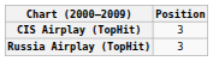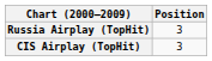 <table class="wikitable plainrowheaders" style="text-align:center">
 <tr>
 <th scope="col">Chart (2000–2009)</th>
 <th scope="col">Position</th>
 </tr>
 <tr>
+<th scope="row">Russia Airplay (TopHit)</th>
+<td>3</td>
+</tr>
+<tr>
 <th scope="row">CIS Airplay (TopHit)</th>
 <td>3</td>
 </tr>
-<tr>
-<th scope="row">Russia Airplay (TopHit)</th>
-<td>3</td>
-</tr>
 </table>
